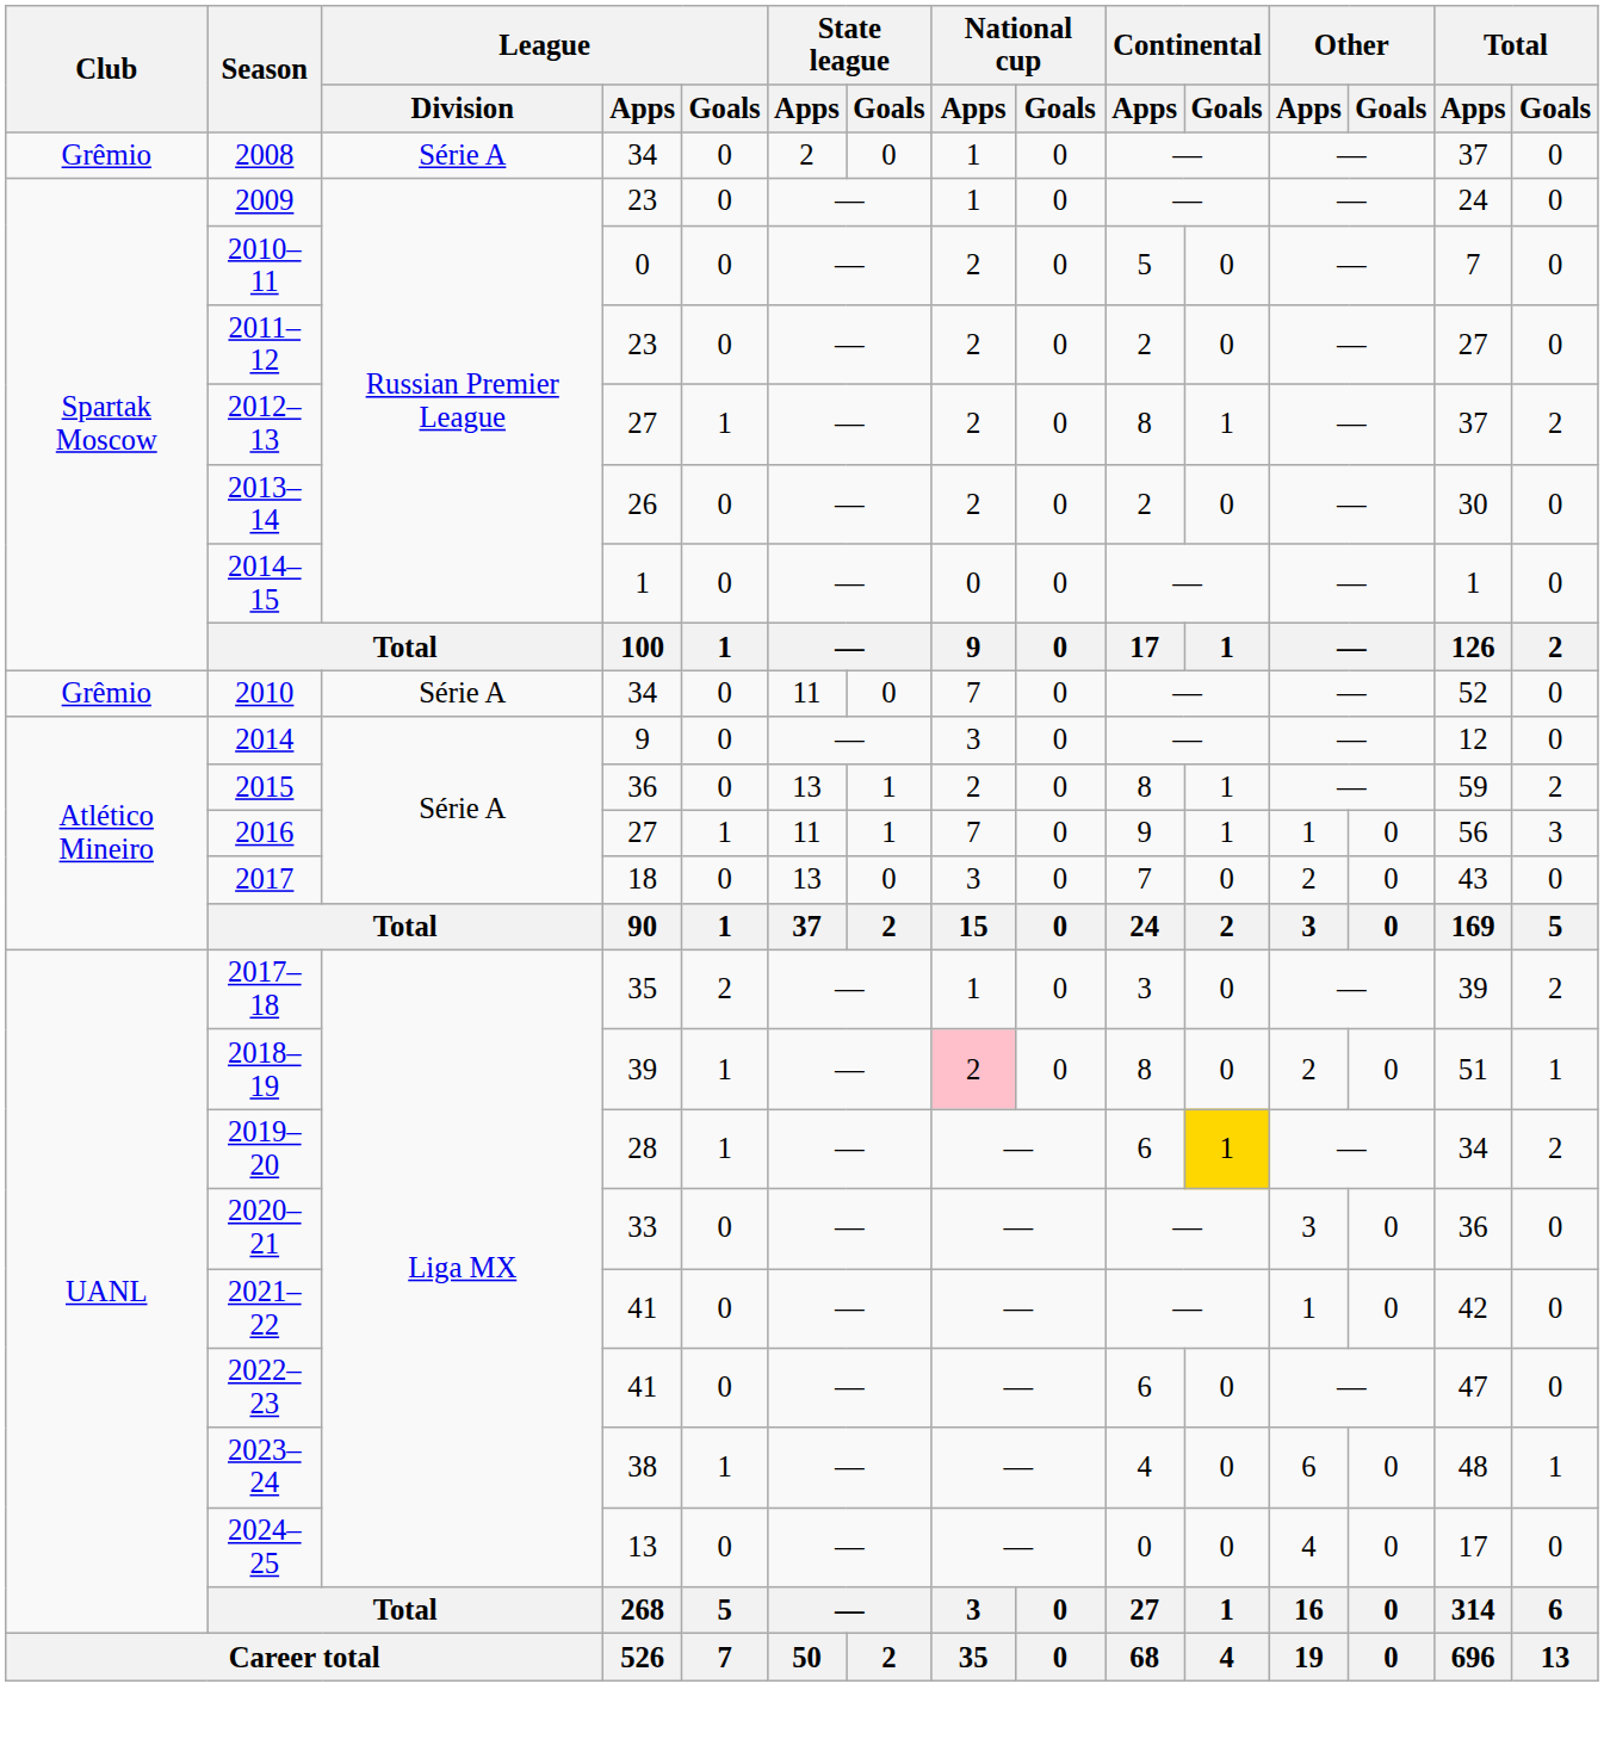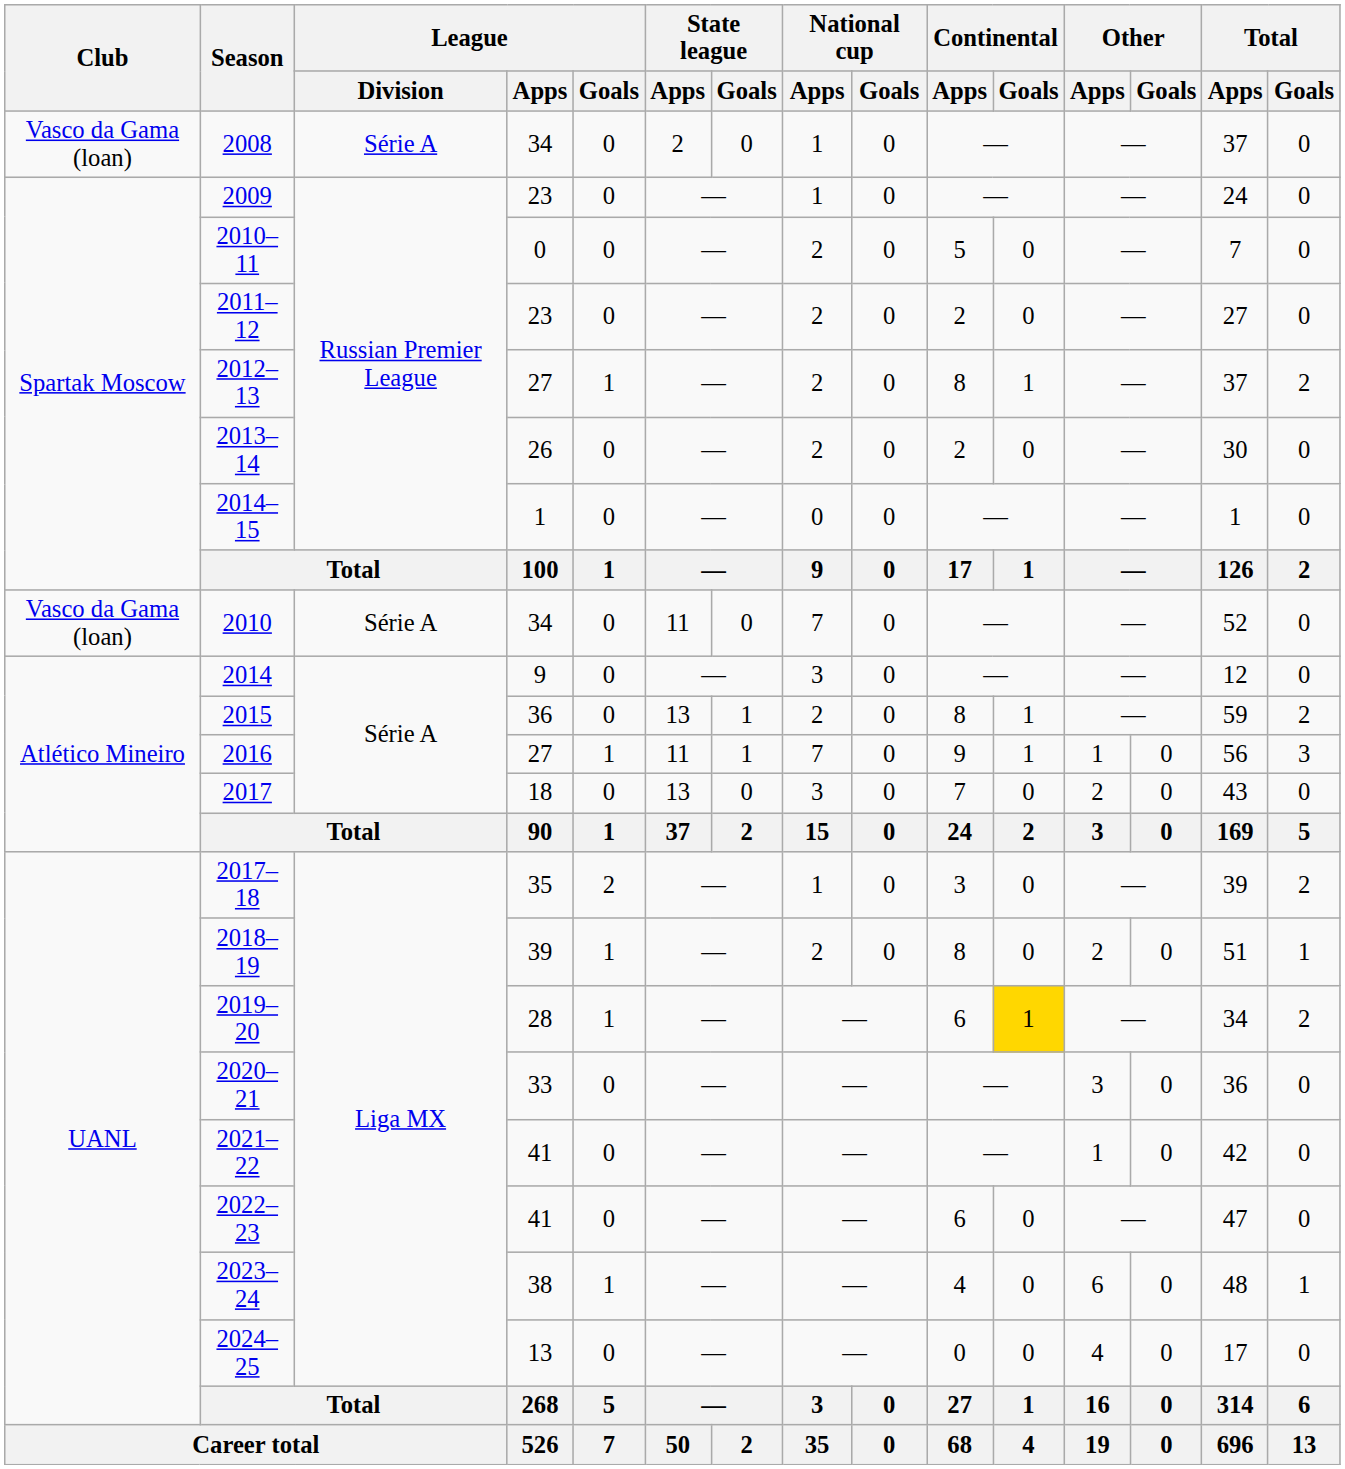 <table class="wikitable" style="text-align:center">
 <tr>
 <th rowspan="2">Club</th>
 <th rowspan="2">Season</th>
 <th colspan="3">League</th>
 <th colspan="2">State league</th>
 <th colspan="2">National cup</th>
 <th colspan="2">Continental</th>
 <th colspan="2">Other</th>
 <th colspan="2">Total</th>
 </tr>
 <tr>
 <th>Division</th>
 <th>Apps</th>
 <th>Goals</th>
 <th>Apps</th>
 <th>Goals</th>
 <th>Apps</th>
 <th>Goals</th>
 <th>Apps</th>
 <th>Goals</th>
 <th>Apps</th>
 <th>Goals</th>
 <th>Apps</th>
 <th>Goals</th>
 </tr>
 <tr>
-<td><a href='#'>Grêmio</a></td>
+<td><a href='#'>Vasco da Gama</a> (loan)</td>
 <td><a href='#'>2008</a></td>
 <td><a href='#'>Série A</a></td>
 <td>34</td>
 <td>0</td>
 <td>2</td>
 <td>0</td>
 <td>1</td>
 <td>0</td>
 <td colspan="2">—</td>
 <td colspan="2">—</td>
 <td>37</td>
 <td>0</td>
 </tr>
 <tr>
 <td rowspan="7"><a href='#'>Spartak Moscow</a></td>
 <td><a href='#'>2009</a></td>
 <td rowspan="6"><a href='#'>Russian Premier League</a></td>
 <td>23</td>
 <td>0</td>
 <td colspan="2">—</td>
 <td>1</td>
 <td>0</td>
 <td colspan="2">—</td>
 <td colspan="2">—</td>
 <td>24</td>
 <td>0</td>
 </tr>
 <tr>
 <td><a href='#'>2010–11</a></td>
 <td>0</td>
 <td>0</td>
 <td colspan="2">—</td>
 <td>2</td>
 <td>0</td>
 <td>5</td>
 <td>0</td>
 <td colspan="2">—</td>
 <td>7</td>
 <td>0</td>
 </tr>
 <tr>
 <td><a href='#'>2011–12</a></td>
 <td>23</td>
 <td>0</td>
 <td colspan="2">—</td>
 <td>2</td>
 <td>0</td>
 <td>2</td>
 <td>0</td>
 <td colspan="2">—</td>
 <td>27</td>
 <td>0</td>
 </tr>
 <tr>
 <td><a href='#'>2012–13</a></td>
 <td>27</td>
 <td>1</td>
 <td colspan="2">—</td>
 <td>2</td>
 <td>0</td>
 <td>8</td>
 <td>1</td>
 <td colspan="2">—</td>
 <td>37</td>
 <td>2</td>
 </tr>
 <tr>
 <td><a href='#'>2013–14</a></td>
 <td>26</td>
 <td>0</td>
 <td colspan="2">—</td>
 <td>2</td>
 <td>0</td>
 <td>2</td>
 <td>0</td>
 <td colspan="2">—</td>
 <td>30</td>
 <td>0</td>
 </tr>
 <tr>
 <td><a href='#'>2014–15</a></td>
 <td>1</td>
 <td>0</td>
 <td colspan="2">—</td>
 <td>0</td>
 <td>0</td>
 <td colspan="2">—</td>
 <td colspan="2">—</td>
 <td>1</td>
 <td>0</td>
 </tr>
 <tr>
 <th colspan="2">Total</th>
 <th>100</th>
 <th>1</th>
 <th colspan="2">—</th>
 <th>9</th>
 <th>0</th>
 <th>17</th>
 <th>1</th>
 <th colspan="2">—</th>
 <th>126</th>
 <th>2</th>
 </tr>
 <tr>
-<td><a href='#'>Grêmio</a></td>
+<td><a href='#'>Vasco da Gama</a> (loan)</td>
 <td><a href='#'>2010</a></td>
 <td>Série A</td>
 <td>34</td>
 <td>0</td>
 <td>11</td>
 <td>0</td>
 <td>7</td>
 <td>0</td>
 <td colspan="2">—</td>
 <td colspan="2">—</td>
 <td>52</td>
 <td>0</td>
 </tr>
 <tr>
 <td rowspan="5"><a href='#'>Atlético Mineiro</a></td>
 <td><a href='#'>2014</a></td>
 <td rowspan="4">Série A</td>
 <td>9</td>
 <td>0</td>
 <td colspan="2">—</td>
 <td>3</td>
 <td>0</td>
 <td colspan="2">—</td>
 <td colspan="2">—</td>
 <td>12</td>
 <td>0</td>
 </tr>
 <tr>
 <td><a href='#'>2015</a></td>
 <td>36</td>
 <td>0</td>
 <td>13</td>
 <td>1</td>
 <td>2</td>
 <td>0</td>
 <td>8</td>
 <td>1</td>
 <td colspan="2">—</td>
 <td>59</td>
 <td>2</td>
 </tr>
 <tr>
 <td><a href='#'>2016</a></td>
 <td>27</td>
 <td>1</td>
 <td>11</td>
 <td>1</td>
 <td>7</td>
 <td>0</td>
 <td>9</td>
 <td>1</td>
 <td>1</td>
 <td>0</td>
 <td>56</td>
 <td>3</td>
 </tr>
 <tr>
 <td><a href='#'>2017</a></td>
 <td>18</td>
 <td>0</td>
 <td>13</td>
 <td>0</td>
 <td>3</td>
 <td>0</td>
 <td>7</td>
 <td>0</td>
 <td>2</td>
 <td>0</td>
 <td>43</td>
 <td>0</td>
 </tr>
 <tr>
 <th colspan="2">Total</th>
 <th>90</th>
 <th>1</th>
 <th>37</th>
 <th>2</th>
 <th>15</th>
 <th>0</th>
 <th>24</th>
 <th>2</th>
 <th>3</th>
 <th>0</th>
 <th>169</th>
 <th>5</th>
 </tr>
 <tr>
 <td rowspan="9"><a href='#'>UANL</a></td>
 <td><a href='#'>2017–18</a></td>
 <td rowspan="8"><a href='#'>Liga MX</a></td>
 <td>35</td>
 <td>2</td>
 <td colspan="2">—</td>
 <td>1</td>
 <td>0</td>
 <td>3</td>
 <td>0</td>
 <td colspan="2">—</td>
 <td>39</td>
 <td>2</td>
 </tr>
 <tr>
 <td><a href='#'>2018–19</a></td>
 <td>39</td>
 <td>1</td>
 <td colspan="2">—</td>
-<td style="background: pink;">2</td>
+<td>2</td>
 <td>0</td>
 <td>8</td>
 <td>0</td>
 <td>2</td>
 <td>0</td>
 <td>51</td>
 <td>1</td>
 </tr>
 <tr>
 <td><a href='#'>2019–20</a></td>
 <td>28</td>
 <td>1</td>
 <td colspan="2">—</td>
 <td colspan="2">—</td>
 <td>6</td>
 <td style="background: gold;">1</td>
 <td colspan="2">—</td>
 <td>34</td>
 <td>2</td>
 </tr>
 <tr>
 <td><a href='#'>2020–21</a></td>
 <td>33</td>
 <td>0</td>
 <td colspan="2">—</td>
 <td colspan="2">—</td>
 <td colspan="2">—</td>
 <td>3</td>
 <td>0</td>
 <td>36</td>
 <td>0</td>
 </tr>
 <tr>
 <td><a href='#'>2021–22</a></td>
 <td>41</td>
 <td>0</td>
 <td colspan="2">—</td>
 <td colspan="2">—</td>
 <td colspan="2">—</td>
 <td>1</td>
 <td>0</td>
 <td>42</td>
 <td>0</td>
 </tr>
 <tr>
 <td><a href='#'>2022–23</a></td>
 <td>41</td>
 <td>0</td>
 <td colspan="2">—</td>
 <td colspan="2">—</td>
 <td>6</td>
 <td>0</td>
 <td colspan="2">—</td>
 <td>47</td>
 <td>0</td>
 </tr>
 <tr>
 <td><a href='#'>2023–24</a></td>
 <td>38</td>
 <td>1</td>
 <td colspan="2">—</td>
 <td colspan="2">—</td>
 <td>4</td>
 <td>0</td>
 <td>6</td>
 <td>0</td>
 <td>48</td>
 <td>1</td>
 </tr>
 <tr>
 <td><a href='#'>2024–25</a></td>
 <td>13</td>
 <td>0</td>
 <td colspan="2">—</td>
 <td colspan="2">—</td>
 <td>0</td>
 <td>0</td>
 <td>4</td>
 <td>0</td>
 <td>17</td>
 <td>0</td>
 </tr>
 <tr>
 <th colspan="2">Total</th>
 <th>268</th>
 <th>5</th>
 <th colspan="2">—</th>
 <th>3</th>
 <th>0</th>
 <th>27</th>
 <th>1</th>
 <th>16</th>
 <th>0</th>
 <th>314</th>
 <th>6</th>
 </tr>
 <tr>
 <th colspan="3">Career total</th>
 <th>526</th>
 <th>7</th>
 <th>50</th>
 <th>2</th>
 <th>35</th>
 <th>0</th>
 <th>68</th>
 <th>4</th>
 <th>19</th>
 <th>0</th>
 <th>696</th>
 <th>13</th>
 </tr>
 </table>
